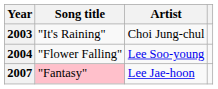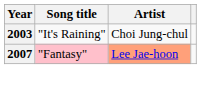 <table class="wikitable plainrowheaders sortable">
 <tr>
 <th scope="col">Year</th>
 <th scope="col">Song title</th>
 <th scope="col">Artist</th>
 <th scope="col" class="unsortable"></th>
 </tr>
 <tr>
 <th scope="row">2003</th>
 <td>"It's Raining"</td>
 <td>Choi Jung-chul</td>
 <td style="text-align:center"></td>
 </tr>
 <tr>
-<th scope="row">2004</th>
-<td>"Flower Falling"</td>
-<td><a href='#'>Lee Soo-young</a></td>
-<td style="text-align:center"></td>
-</tr>
-<tr>
 <th scope="row">2007</th>
 <td style="background: pink;">"Fantasy"</td>
-<td><a href='#'>Lee Jae-hoon</a></td>
+<td style="background: lightsalmon;"><a href='#'>Lee Jae-hoon</a></td>
 <td style="text-align:center"></td>
 </tr>
 </table>
